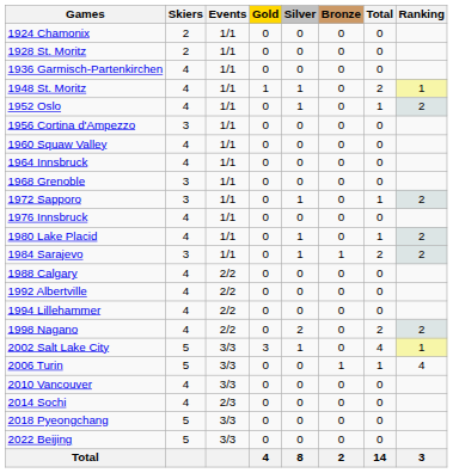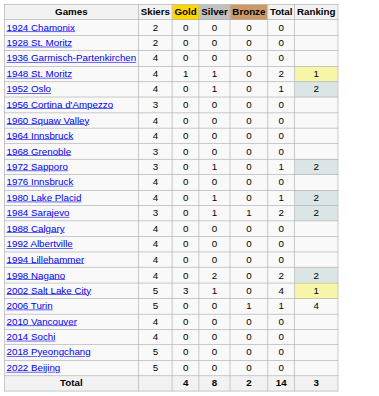 <table class="wikitable sortable" style="text-align:center">
 <tr>
 <th>Games</th>
 <th>Skiers</th>
-<th>Events</th>
 <th style="background-color:gold;">Gold</th>
 <th style="background-color:silver;">Silver</th>
 <th style="background-color:#c96;">Bronze</th>
 <th>Total</th>
 <th>Ranking</th>
 </tr>
 <tr>
 <td align=left><a href='#'>1924 Chamonix</a></td>
 <td>2</td>
-<td>1/1</td>
 <td>0</td>
 <td>0</td>
 <td>0</td>
 <td>0</td>
 <td></td>
 </tr>
 <tr>
 <td align=left><a href='#'>1928 St. Moritz</a></td>
 <td>2</td>
-<td>1/1</td>
 <td>0</td>
 <td>0</td>
 <td>0</td>
 <td>0</td>
 <td></td>
 </tr>
 <tr>
 <td align=left><a href='#'>1936 Garmisch-Partenkirchen</a></td>
 <td>4</td>
-<td>1/1</td>
 <td>0</td>
 <td>0</td>
 <td>0</td>
 <td>0</td>
 <td></td>
 </tr>
 <tr>
 <td align=left><a href='#'>1948 St. Moritz</a></td>
 <td>4</td>
-<td>1/1</td>
 <td>1</td>
 <td>1</td>
 <td>0</td>
 <td>2</td>
 <td bgcolor=F7F6A8>1</td>
 </tr>
 <tr>
 <td align=left><a href='#'>1952 Oslo</a></td>
 <td>4</td>
-<td>1/1</td>
 <td>0</td>
 <td>1</td>
 <td>0</td>
 <td>1</td>
 <td bgcolor=dce5e5>2</td>
 </tr>
 <tr>
 <td align=left><a href='#'>1956 Cortina d'Ampezzo</a></td>
 <td>3</td>
-<td>1/1</td>
 <td>0</td>
 <td>0</td>
 <td>0</td>
 <td>0</td>
 <td></td>
 </tr>
 <tr>
 <td align=left><a href='#'>1960 Squaw Valley</a></td>
 <td>4</td>
-<td>1/1</td>
 <td>0</td>
 <td>0</td>
 <td>0</td>
 <td>0</td>
 <td></td>
 </tr>
 <tr>
 <td align=left><a href='#'>1964 Innsbruck</a></td>
 <td>4</td>
-<td>1/1</td>
 <td>0</td>
 <td>0</td>
 <td>0</td>
 <td>0</td>
 <td></td>
 </tr>
 <tr>
 <td align=left><a href='#'>1968 Grenoble</a></td>
 <td>3</td>
-<td>1/1</td>
 <td>0</td>
 <td>0</td>
 <td>0</td>
 <td>0</td>
 <td></td>
 </tr>
 <tr>
 <td align=left><a href='#'>1972 Sapporo</a></td>
 <td>3</td>
-<td>1/1</td>
 <td>0</td>
 <td>1</td>
 <td>0</td>
 <td>1</td>
 <td bgcolor=dce5e5>2</td>
 </tr>
 <tr>
 <td align=left><a href='#'>1976 Innsbruck</a></td>
 <td>4</td>
-<td>1/1</td>
 <td>0</td>
 <td>0</td>
 <td>0</td>
 <td>0</td>
 <td></td>
 </tr>
 <tr>
 <td align=left><a href='#'>1980 Lake Placid</a></td>
 <td>4</td>
-<td>1/1</td>
 <td>0</td>
 <td>1</td>
 <td>0</td>
 <td>1</td>
 <td bgcolor=dce5e5>2</td>
 </tr>
 <tr>
 <td align=left><a href='#'>1984 Sarajevo</a></td>
 <td>3</td>
-<td>1/1</td>
 <td>0</td>
 <td>1</td>
 <td>1</td>
 <td>2</td>
 <td bgcolor=dce5e5>2</td>
 </tr>
 <tr>
 <td align=left><a href='#'>1988 Calgary</a></td>
 <td>4</td>
-<td>2/2</td>
 <td>0</td>
 <td>0</td>
 <td>0</td>
 <td>0</td>
 <td></td>
 </tr>
 <tr>
 <td align=left><a href='#'>1992 Albertville</a></td>
 <td>4</td>
-<td>2/2</td>
 <td>0</td>
 <td>0</td>
 <td>0</td>
 <td>0</td>
 <td></td>
 </tr>
 <tr>
 <td align=left><a href='#'>1994 Lillehammer</a></td>
 <td>4</td>
-<td>2/2</td>
 <td>0</td>
 <td>0</td>
 <td>0</td>
 <td>0</td>
 <td></td>
 </tr>
 <tr>
 <td align=left><a href='#'>1998 Nagano</a></td>
 <td>4</td>
-<td>2/2</td>
 <td>0</td>
 <td>2</td>
 <td>0</td>
 <td>2</td>
 <td bgcolor=dce5e5>2</td>
 </tr>
 <tr>
 <td align=left><a href='#'>2002 Salt Lake City</a></td>
 <td>5</td>
-<td>3/3</td>
 <td>3</td>
 <td>1</td>
 <td>0</td>
 <td>4</td>
 <td bgcolor=F7F6A8>1</td>
 </tr>
 <tr>
 <td align=left><a href='#'>2006 Turin</a></td>
 <td>5</td>
-<td>3/3</td>
 <td>0</td>
 <td>0</td>
 <td>1</td>
 <td>1</td>
 <td>4</td>
 </tr>
 <tr>
 <td align=left><a href='#'>2010 Vancouver</a></td>
 <td>4</td>
-<td>3/3</td>
 <td>0</td>
 <td>0</td>
 <td>0</td>
 <td>0</td>
 <td></td>
 </tr>
 <tr>
 <td align=left><a href='#'>2014 Sochi</a></td>
 <td>4</td>
-<td>2/3</td>
 <td>0</td>
 <td>0</td>
 <td>0</td>
 <td>0</td>
 <td></td>
 </tr>
 <tr>
 <td align=left><a href='#'>2018 Pyeongchang</a></td>
 <td>5</td>
-<td>3/3</td>
 <td>0</td>
 <td>0</td>
 <td>0</td>
 <td>0</td>
 <td></td>
 </tr>
 <tr>
 <td align=left><a href='#'>2022 Beijing</a></td>
 <td>5</td>
-<td>3/3</td>
 <td>0</td>
 <td>0</td>
 <td>0</td>
 <td>0</td>
 <td></td>
 </tr>
 <tr>
 <th>Total</th>
 <th></th>
-<th></th>
 <th>4</th>
 <th>8</th>
 <th>2</th>
 <th>14</th>
 <th bgcolor=ffdab9>3</th>
 </tr>
 </table>
